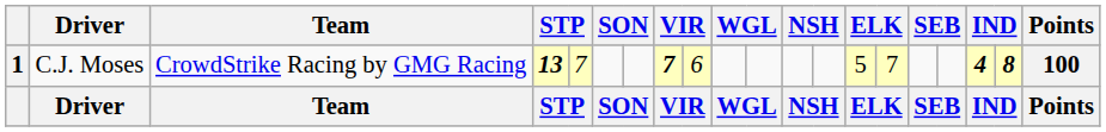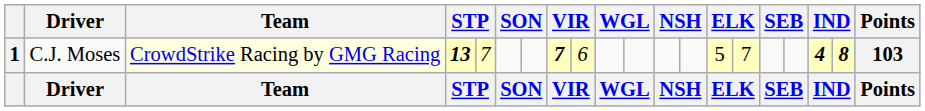 <table class="wikitable" style="font-size:85%; text-align:center;">
 <tr>
 <th></th>
 <th>Driver</th>
 <th>Team</th>
 <th colspan="2"><a href='#'>STP</a></th>
 <th colspan="2"><a href='#'>SON</a></th>
 <th colspan="2"><a href='#'>VIR</a></th>
 <th colspan="2"><a href='#'>WGL</a></th>
 <th colspan="2"><a href='#'>NSH</a></th>
 <th colspan="2"><a href='#'>ELK</a></th>
 <th colspan="2"><a href='#'>SEB</a></th>
 <th colspan="2"><a href='#'>IND</a></th>
 <th>Points</th>
 </tr>
 <tr>
 <th>1</th>
 <td align="left"> C.J. Moses</td>
-<td align="left"> <a href='#'>CrowdStrike</a> Racing by <a href='#'>GMG Racing</a></td>
+<td align="left" style="background: lightyellow;"> <a href='#'>CrowdStrike</a> Racing by <a href='#'>GMG Racing</a></td>
 <td style="background:#ffffbf;"><strong><em>13</em></strong></td>
 <td style="background:#ffffbf;"><em>7</em></td>
 <td></td>
 <td></td>
 <td style="background:#ffffbf;"><strong><em>7</em></strong></td>
 <td style="background:#ffffbf;"><em>6</em></td>
 <td></td>
 <td></td>
 <td></td>
 <td></td>
 <td style="background:#ffffbf;">5</td>
 <td style="background:#ffffbf;">7</td>
 <td></td>
 <td></td>
 <td style="background:#ffffbf;"><strong><em>4</em></strong></td>
 <td style="background:#ffffbf;"><strong><em>8</em></strong></td>
-<th>100</th>
+<th>103</th>
 </tr>
 <tr>
 <th></th>
 <th>Driver</th>
 <th>Team</th>
 <th colspan="2"><a href='#'>STP</a></th>
 <th colspan="2"><a href='#'>SON</a></th>
 <th colspan="2"><a href='#'>VIR</a></th>
 <th colspan="2"><a href='#'>WGL</a></th>
 <th colspan="2"><a href='#'>NSH</a></th>
 <th colspan="2"><a href='#'>ELK</a></th>
 <th colspan="2"><a href='#'>SEB</a></th>
 <th colspan="2"><a href='#'>IND</a></th>
 <th>Points</th>
 </tr>
 </table>
